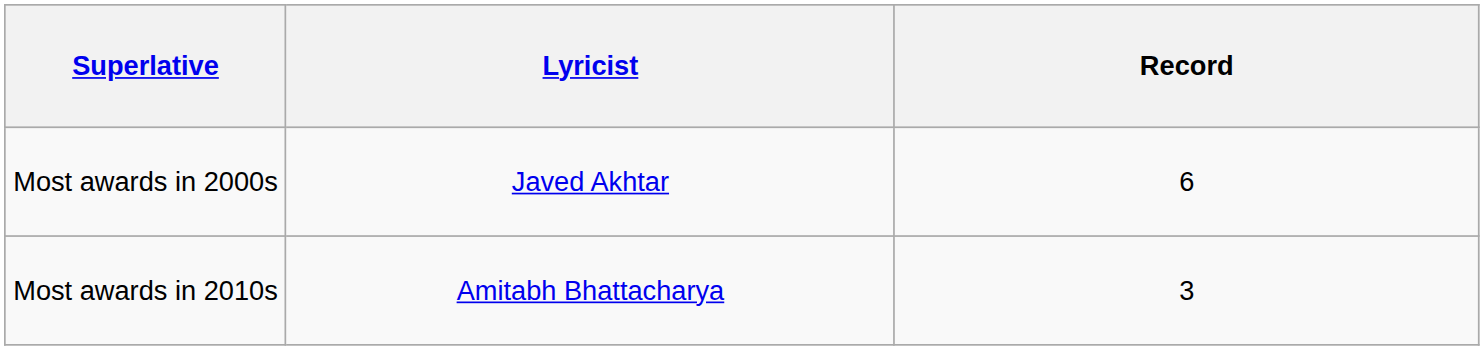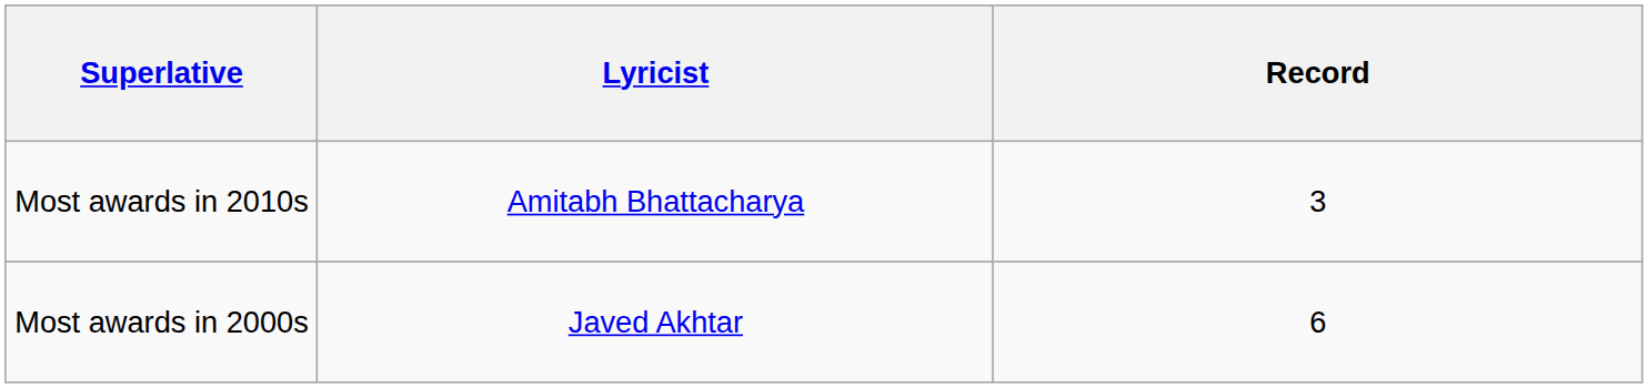 <table class="wikitable" style="text-align: center">
 <tr style="height:4.5em;">
 <th style="width:200px;"><strong><a href='#'>Superlative</a></strong></th>
 <th style="width:500px;"><strong><a href='#'>Lyricist</a></strong></th>
 <th style="width:500px;"><strong>Record</strong></th>
 </tr>
 <tr style="height:4em;">
+<td>Most awards in 2010s</td>
+<td><a href='#'>Amitabh Bhattacharya</a></td>
+<td>3 <br> </td>
+</tr>
+<tr style="height:4em;">
 <td>Most awards in 2000s</td>
 <td><a href='#'>Javed Akhtar</a></td>
 <td>6 <br> </td>
 </tr>
-<tr style="height:4em;">
-<td>Most awards in 2010s</td>
-<td><a href='#'>Amitabh Bhattacharya</a></td>
-<td>3 <br> </td>
-</tr>
 </table>
